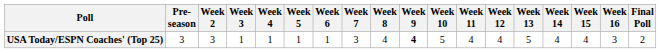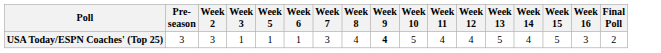 <table class="wikitable" style="white-space:nowrap;">
 <tr>
 <th>Poll</th>
 <th>Pre-<br>season</th>
 <th>Week<br>2</th>
 <th>Week<br>3</th>
-<th>Week<br>4</th>
 <th>Week<br>5</th>
 <th>Week<br>6</th>
 <th>Week<br>7</th>
 <th>Week<br>8</th>
 <th>Week<br>9</th>
 <th>Week<br>10</th>
 <th>Week<br>11</th>
 <th>Week<br>12</th>
 <th>Week<br>13</th>
 <th>Week<br>14</th>
 <th>Week<br>15</th>
 <th>Week<br>16</th>
 <th>Final<br>Poll</th>
 </tr>
 <tr style="text-align:center;">
 <th>USA Today/ESPN Coaches' (Top 25)</th>
 <td style="background:#FFF;">3</td>
 <td style="background:#FFF;">3</td>
 <td style="background:#FFF;">1</td>
 <td style="background:#FFF;">1</td>
 <td style="background:#FFF;">1</td>
-<td style="background:#FFF;">1</td>
 <td style="background:#FFF;">3</td>
 <td style="background:#FFF;">4</td>
 <td style="background:#FFF;"><strong>4</strong></td>
 <td style="background:#FFF;">5</td>
 <td style="background:#FFF;">4</td>
 <td style="background:#FFF;">4</td>
 <td style="background:#FFF;">5</td>
 <td style="background:#FFF;">4</td>
-<td style="background:#FFF;">4</td>
+<td style="background:#FFF;">5</td>
 <td style="background:#FFF;">3</td>
 <td style="background:#FFF;">2</td>
 </tr>
 </table>
